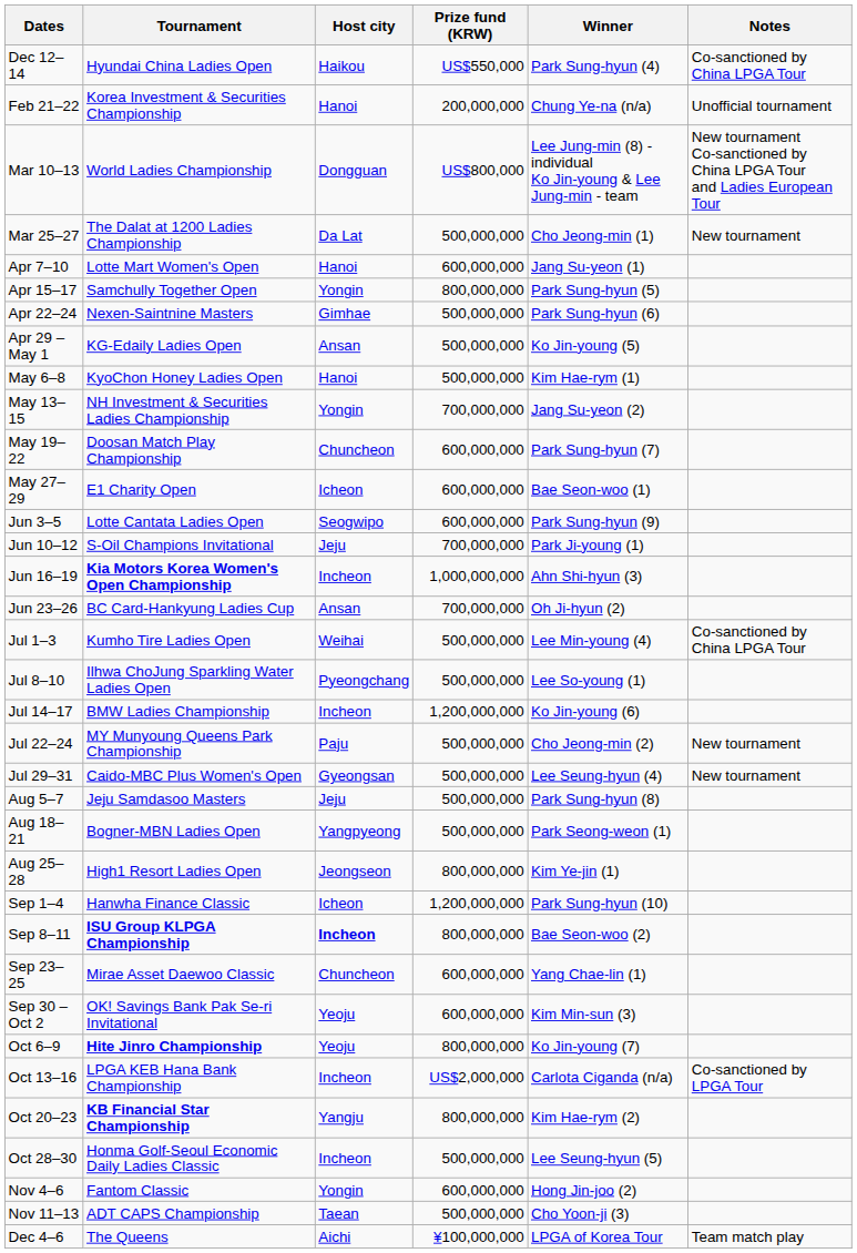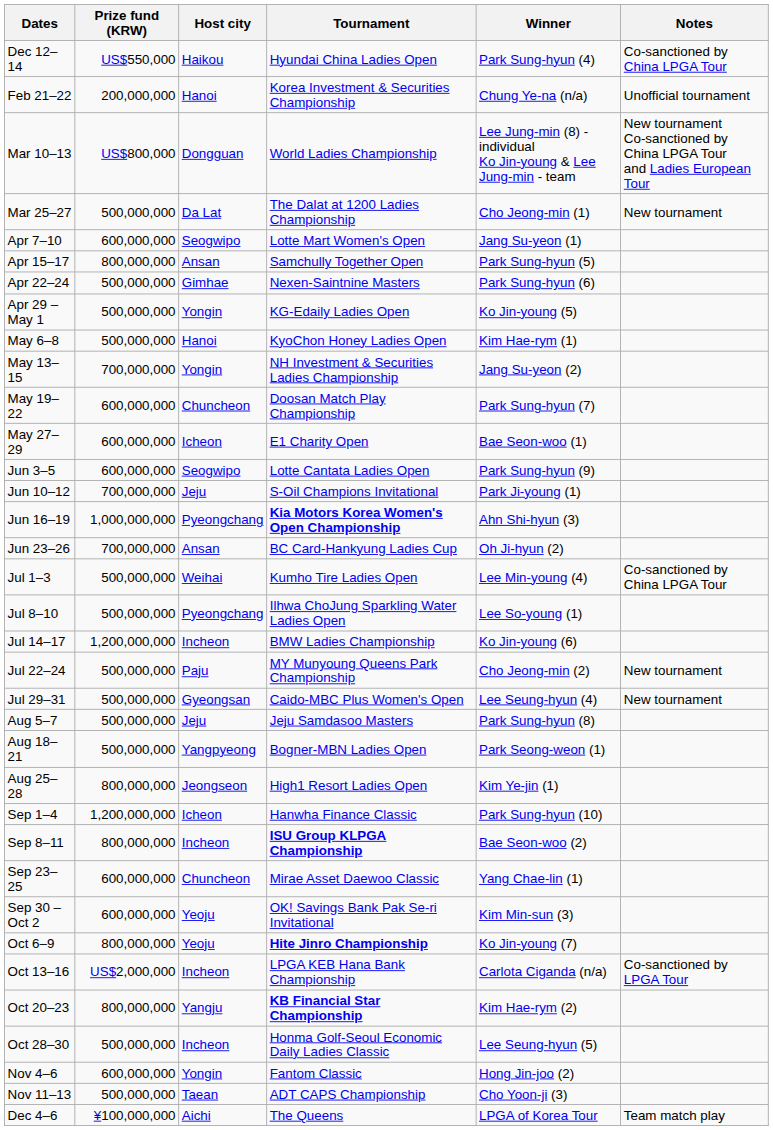 <table class="wikitable sortable" style="font-size:95%;">
 <tr>
 <th>Dates</th>
+<th>Prize fund (KRW)</th>
+<th>Host city</th>
 <th>Tournament</th>
-<th>Host city</th>
-<th>Prize fund (KRW)</th>
 <th>Winner</th>
 <th>Notes</th>
 </tr>
 <tr>
 <td>Dec 12–14</td>
+<td align=right><a href='#'>US$</a>550,000</td>
+<td> <a href='#'>Haikou</a></td>
 <td><a href='#'>Hyundai China Ladies Open</a></td>
-<td> <a href='#'>Haikou</a></td>
-<td align=right><a href='#'>US$</a>550,000</td>
 <td> <a href='#'>Park Sung-hyun</a> (4)</td>
 <td>Co-sanctioned by <a href='#'>China LPGA Tour</a></td>
 </tr>
 <tr>
 <td>Feb 21–22</td>
+<td align=right>200,000,000</td>
+<td> <a href='#'>Hanoi</a></td>
 <td><a href='#'>Korea Investment & Securities Championship</a></td>
-<td> <a href='#'>Hanoi</a></td>
-<td align=right>200,000,000</td>
 <td> <a href='#'>Chung Ye-na</a> (n/a)</td>
 <td>Unofficial tournament</td>
 </tr>
 <tr>
 <td>Mar 10–13</td>
+<td align=right><a href='#'>US$</a>800,000</td>
+<td> <a href='#'>Dongguan</a></td>
 <td><a href='#'>World Ladies Championship</a></td>
-<td> <a href='#'>Dongguan</a></td>
-<td align=right><a href='#'>US$</a>800,000</td>
 <td> <a href='#'>Lee Jung-min</a> (8) - individual<br> <a href='#'>Ko Jin-young</a> & <a href='#'>Lee Jung-min</a> - team</td>
 <td>New tournament <br>Co-sanctioned by China LPGA Tour<br> and <a href='#'>Ladies European Tour</a></td>
 </tr>
 <tr>
 <td>Mar 25–27</td>
+<td align=right>500,000,000</td>
+<td> <a href='#'>Da Lat</a></td>
 <td><a href='#'>The Dalat at 1200 Ladies Championship</a></td>
-<td> <a href='#'>Da Lat</a></td>
-<td align=right>500,000,000</td>
 <td> <a href='#'>Cho Jeong-min</a> (1)</td>
 <td>New tournament</td>
 </tr>
 <tr>
 <td>Apr 7–10</td>
+<td align=right>600,000,000</td>
+<td> <a href='#'>Seogwipo</a></td>
 <td><a href='#'>Lotte Mart Women's Open</a></td>
-<td> <a href='#'>Hanoi</a></td>
-<td align=right>600,000,000</td>
 <td> <a href='#'>Jang Su-yeon</a> (1)</td>
 <td></td>
 </tr>
 <tr>
 <td>Apr 15–17</td>
+<td align=right>800,000,000</td>
+<td> <a href='#'>Ansan</a></td>
 <td><a href='#'>Samchully Together Open</a></td>
-<td> <a href='#'>Yongin</a></td>
-<td align=right>800,000,000</td>
 <td> <a href='#'>Park Sung-hyun</a> (5)</td>
 <td></td>
 </tr>
 <tr>
 <td>Apr 22–24</td>
+<td align=right>500,000,000</td>
+<td> <a href='#'>Gimhae</a></td>
 <td><a href='#'>Nexen-Saintnine Masters</a></td>
-<td> <a href='#'>Gimhae</a></td>
-<td align=right>500,000,000</td>
 <td> <a href='#'>Park Sung-hyun</a> (6)</td>
 <td></td>
 </tr>
 <tr>
 <td>Apr 29 – May 1</td>
+<td align=right>500,000,000</td>
+<td> <a href='#'>Yongin</a></td>
 <td><a href='#'>KG-Edaily Ladies Open</a></td>
-<td> <a href='#'>Ansan</a></td>
-<td align=right>500,000,000</td>
 <td> <a href='#'>Ko Jin-young</a> (5)</td>
 <td></td>
 </tr>
 <tr>
 <td>May 6–8</td>
+<td align=right>500,000,000</td>
+<td> <a href='#'>Hanoi</a></td>
 <td><a href='#'>KyoChon Honey Ladies Open</a></td>
-<td> <a href='#'>Hanoi</a></td>
-<td align=right>500,000,000</td>
 <td> <a href='#'>Kim Hae-rym</a> (1)</td>
 <td></td>
 </tr>
 <tr>
 <td>May 13–15</td>
+<td align=right>700,000,000</td>
+<td> <a href='#'>Yongin</a></td>
 <td><a href='#'>NH Investment & Securities Ladies Championship</a></td>
-<td> <a href='#'>Yongin</a></td>
-<td align=right>700,000,000</td>
 <td> <a href='#'>Jang Su-yeon</a> (2)</td>
 <td></td>
 </tr>
 <tr>
 <td>May 19–22</td>
+<td align=right>600,000,000</td>
+<td> <a href='#'>Chuncheon</a></td>
 <td><a href='#'>Doosan Match Play Championship</a></td>
-<td> <a href='#'>Chuncheon</a></td>
-<td align=right>600,000,000</td>
 <td> <a href='#'>Park Sung-hyun</a> (7)</td>
 <td></td>
 </tr>
 <tr>
 <td>May 27–29</td>
+<td align=right>600,000,000</td>
+<td> <a href='#'>Icheon</a></td>
 <td><a href='#'>E1 Charity Open</a></td>
-<td> <a href='#'>Icheon</a></td>
-<td align=right>600,000,000</td>
 <td> <a href='#'>Bae Seon-woo</a> (1)</td>
 <td></td>
 </tr>
 <tr>
 <td>Jun 3–5</td>
+<td align=right>600,000,000</td>
+<td> <a href='#'>Seogwipo</a></td>
 <td><a href='#'>Lotte Cantata Ladies Open</a></td>
-<td> <a href='#'>Seogwipo</a></td>
-<td align=right>600,000,000</td>
 <td> <a href='#'>Park Sung-hyun</a> (9)</td>
 <td></td>
 </tr>
 <tr>
 <td>Jun 10–12</td>
+<td align=right>700,000,000</td>
+<td> <a href='#'>Jeju</a></td>
 <td><a href='#'>S-Oil Champions Invitational</a></td>
-<td> <a href='#'>Jeju</a></td>
-<td align=right>700,000,000</td>
 <td> <a href='#'>Park Ji-young</a> (1)</td>
 <td></td>
 </tr>
 <tr>
 <td>Jun 16–19</td>
+<td align=right>1,000,000,000</td>
+<td> <a href='#'>Pyeongchang</a></td>
 <td><strong><a href='#'>Kia Motors Korea Women's Open Championship</a></strong></td>
-<td> <a href='#'>Incheon</a></td>
-<td align=right>1,000,000,000</td>
 <td> <a href='#'>Ahn Shi-hyun</a> (3)</td>
 <td></td>
 </tr>
 <tr>
 <td>Jun 23–26</td>
+<td align=right>700,000,000</td>
+<td> <a href='#'>Ansan</a></td>
 <td><a href='#'>BC Card-Hankyung Ladies Cup</a></td>
-<td> <a href='#'>Ansan</a></td>
-<td align=right>700,000,000</td>
 <td> <a href='#'>Oh Ji-hyun</a> (2)</td>
 <td></td>
 </tr>
 <tr>
 <td>Jul 1–3</td>
+<td align=right>500,000,000</td>
+<td> <a href='#'>Weihai</a></td>
 <td><a href='#'>Kumho Tire Ladies Open</a></td>
-<td> <a href='#'>Weihai</a></td>
-<td align=right>500,000,000</td>
 <td> <a href='#'>Lee Min-young</a> (4)</td>
 <td>Co-sanctioned by China LPGA Tour</td>
 </tr>
 <tr>
 <td>Jul 8–10</td>
+<td align=right>500,000,000</td>
+<td> <a href='#'>Pyeongchang</a></td>
 <td><a href='#'>Ilhwa ChoJung Sparkling Water Ladies Open</a></td>
-<td> <a href='#'>Pyeongchang</a></td>
-<td align=right>500,000,000</td>
 <td> <a href='#'>Lee So-young</a> (1)</td>
 <td></td>
 </tr>
 <tr>
 <td>Jul 14–17</td>
+<td align=right>1,200,000,000</td>
+<td> <a href='#'>Incheon</a></td>
 <td><a href='#'>BMW Ladies Championship</a></td>
-<td> <a href='#'>Incheon</a></td>
-<td align=right>1,200,000,000</td>
 <td> <a href='#'>Ko Jin-young</a> (6)</td>
 <td></td>
 </tr>
 <tr>
 <td>Jul 22–24</td>
+<td align=right>500,000,000</td>
+<td> <a href='#'>Paju</a></td>
 <td><a href='#'>MY Munyoung Queens Park Championship</a></td>
-<td> <a href='#'>Paju</a></td>
-<td align=right>500,000,000</td>
 <td> <a href='#'>Cho Jeong-min</a> (2)</td>
 <td>New tournament</td>
 </tr>
 <tr>
 <td>Jul 29–31</td>
+<td align=right>500,000,000</td>
+<td> <a href='#'>Gyeongsan</a></td>
 <td><a href='#'>Caido-MBC Plus Women's Open</a></td>
-<td> <a href='#'>Gyeongsan</a></td>
-<td align=right>500,000,000</td>
 <td> <a href='#'>Lee Seung-hyun</a> (4)</td>
 <td>New tournament</td>
 </tr>
 <tr>
 <td>Aug 5–7</td>
+<td align=right>500,000,000</td>
+<td> <a href='#'>Jeju</a></td>
 <td><a href='#'>Jeju Samdasoo Masters</a></td>
-<td> <a href='#'>Jeju</a></td>
-<td align=right>500,000,000</td>
 <td> <a href='#'>Park Sung-hyun</a> (8)</td>
 <td></td>
 </tr>
 <tr>
 <td>Aug 18–21</td>
+<td align=right>500,000,000</td>
+<td> <a href='#'>Yangpyeong</a></td>
 <td><a href='#'>Bogner-MBN Ladies Open</a></td>
-<td> <a href='#'>Yangpyeong</a></td>
-<td align=right>500,000,000</td>
 <td> <a href='#'>Park Seong-weon</a> (1)</td>
 <td></td>
 </tr>
 <tr>
 <td>Aug 25–28</td>
+<td align=right>800,000,000</td>
+<td> <a href='#'>Jeongseon</a></td>
 <td><a href='#'>High1 Resort Ladies Open</a></td>
-<td> <a href='#'>Jeongseon</a></td>
-<td align=right>800,000,000</td>
 <td> <a href='#'>Kim Ye-jin</a> (1)</td>
 <td></td>
 </tr>
 <tr>
 <td>Sep 1–4</td>
+<td align=right>1,200,000,000</td>
+<td> <a href='#'>Icheon</a></td>
 <td><a href='#'>Hanwha Finance Classic</a></td>
-<td> <a href='#'>Icheon</a></td>
-<td align=right>1,200,000,000</td>
 <td> <a href='#'>Park Sung-hyun</a> (10)</td>
 <td></td>
 </tr>
 <tr>
 <td>Sep 8–11</td>
+<td align=right>800,000,000</td>
+<td> <a href='#'>Incheon</a></td>
 <td><strong><a href='#'>ISU Group KLPGA Championship</a></strong></td>
-<td><strong> <a href='#'>Incheon</a></strong></td>
-<td align=right>800,000,000</td>
 <td> <a href='#'>Bae Seon-woo</a> (2)</td>
 <td></td>
 </tr>
 <tr>
 <td>Sep 23–25</td>
+<td align=right>600,000,000</td>
+<td> <a href='#'>Chuncheon</a></td>
 <td><a href='#'>Mirae Asset Daewoo Classic</a></td>
-<td> <a href='#'>Chuncheon</a></td>
-<td align=right>600,000,000</td>
 <td> <a href='#'>Yang Chae-lin</a> (1)</td>
 <td></td>
 </tr>
 <tr>
 <td>Sep 30 – Oct 2</td>
+<td align=right>600,000,000</td>
+<td> <a href='#'>Yeoju</a></td>
 <td><a href='#'>OK! Savings Bank Pak Se-ri Invitational</a></td>
-<td> <a href='#'>Yeoju</a></td>
-<td align=right>600,000,000</td>
 <td> <a href='#'>Kim Min-sun</a> (3)</td>
 <td></td>
 </tr>
 <tr>
 <td>Oct 6–9</td>
+<td align=right>800,000,000</td>
+<td> <a href='#'>Yeoju</a></td>
 <td><strong><a href='#'>Hite Jinro Championship</a></strong></td>
-<td> <a href='#'>Yeoju</a></td>
-<td align=right>800,000,000</td>
 <td> <a href='#'>Ko Jin-young</a> (7)</td>
 <td></td>
 </tr>
 <tr>
 <td>Oct 13–16</td>
+<td align=right><a href='#'>US$</a>2,000,000</td>
+<td> <a href='#'>Incheon</a></td>
 <td><a href='#'>LPGA KEB Hana Bank Championship</a></td>
-<td> <a href='#'>Incheon</a></td>
-<td align=right><a href='#'>US$</a>2,000,000</td>
 <td> <a href='#'>Carlota Ciganda</a> (n/a)</td>
 <td>Co-sanctioned by <a href='#'>LPGA Tour</a></td>
 </tr>
 <tr>
 <td>Oct 20–23</td>
+<td align=right>800,000,000</td>
+<td> <a href='#'>Yangju</a></td>
 <td><strong><a href='#'>KB Financial Star Championship</a></strong></td>
-<td> <a href='#'>Yangju</a></td>
-<td align=right>800,000,000</td>
 <td> <a href='#'>Kim Hae-rym</a> (2)</td>
 <td></td>
 </tr>
 <tr>
 <td>Oct 28–30</td>
+<td align=right>500,000,000</td>
+<td> <a href='#'>Incheon</a></td>
 <td><a href='#'>Honma Golf-Seoul Economic Daily Ladies Classic</a></td>
-<td> <a href='#'>Incheon</a></td>
-<td align=right>500,000,000</td>
 <td> <a href='#'>Lee Seung-hyun</a> (5)</td>
 <td></td>
 </tr>
 <tr>
 <td>Nov 4–6</td>
+<td align=right>600,000,000</td>
+<td> <a href='#'>Yongin</a></td>
 <td><a href='#'>Fantom Classic</a></td>
-<td> <a href='#'>Yongin</a></td>
-<td align=right>600,000,000</td>
 <td> <a href='#'>Hong Jin-joo</a> (2)</td>
 <td></td>
 </tr>
 <tr>
 <td>Nov 11–13</td>
+<td align=right>500,000,000</td>
+<td> <a href='#'>Taean</a></td>
 <td><a href='#'>ADT CAPS Championship</a></td>
-<td> <a href='#'>Taean</a></td>
-<td align=right>500,000,000</td>
 <td> <a href='#'>Cho Yoon-ji</a> (3)</td>
 <td></td>
 </tr>
 <tr>
 <td>Dec 4–6</td>
+<td align=right><a href='#'>¥</a>100,000,000</td>
+<td> <a href='#'>Aichi</a></td>
 <td><a href='#'>The Queens</a></td>
-<td> <a href='#'>Aichi</a></td>
-<td align=right><a href='#'>¥</a>100,000,000</td>
 <td><a href='#'>LPGA of Korea Tour</a></td>
 <td>Team match play</td>
 </tr>
 </table>
